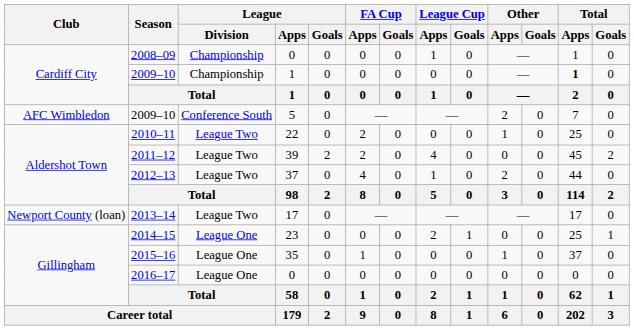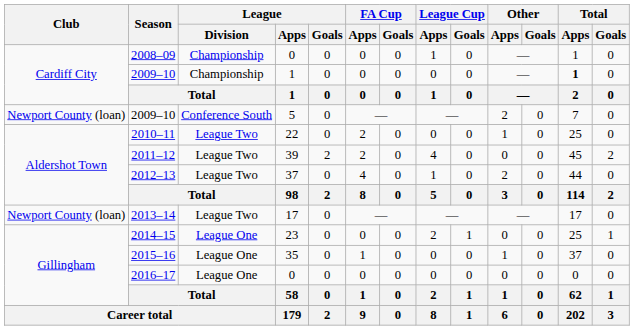 <table class=wikitable style="text-align:center">
 <tr>
 <th rowspan=2>Club</th>
 <th rowspan=2>Season</th>
 <th colspan=3>League</th>
 <th colspan=2><a href='#'>FA Cup</a></th>
 <th colspan=2><a href='#'>League Cup</a></th>
 <th colspan=2>Other</th>
 <th colspan=2>Total</th>
 </tr>
 <tr>
 <th>Division</th>
 <th>Apps</th>
 <th>Goals</th>
 <th>Apps</th>
 <th>Goals</th>
 <th>Apps</th>
 <th>Goals</th>
 <th>Apps</th>
 <th>Goals</th>
 <th>Apps</th>
 <th>Goals</th>
 </tr>
 <tr>
 <td rowspan=3><a href='#'>Cardiff City</a></td>
 <td><a href='#'>2008–09</a></td>
 <td><a href='#'>Championship</a></td>
 <td>0</td>
 <td>0</td>
 <td>0</td>
 <td>0</td>
 <td>1</td>
 <td>0</td>
 <td colspan=2>—</td>
 <td>1</td>
 <td>0</td>
 </tr>
 <tr>
 <td><a href='#'>2009–10</a></td>
 <td>Championship</td>
 <td>1</td>
 <td>0</td>
 <td>0</td>
 <td>0</td>
 <td>0</td>
 <td>0</td>
 <td colspan=2>—</td>
 <td><strong>1</strong></td>
 <td>0</td>
 </tr>
 <tr>
 <th colspan=2>Total</th>
 <th>1</th>
 <th>0</th>
 <th>0</th>
 <th>0</th>
 <th>1</th>
 <th>0</th>
 <th colspan=2>—</th>
 <th>2</th>
 <th>0</th>
 </tr>
 <tr>
-<td><a href='#'>AFC Wimbledon</a></td>
+<td><a href='#'>Newport County</a> (loan)</td>
 <td>2009–10</td>
 <td><a href='#'>Conference South</a></td>
 <td>5</td>
 <td>0</td>
 <td colspan=2>—</td>
 <td colspan=2>—</td>
 <td>2</td>
 <td>0</td>
 <td>7</td>
 <td>0</td>
 </tr>
 <tr>
 <td rowspan=4><a href='#'>Aldershot Town</a></td>
 <td><a href='#'>2010–11</a></td>
 <td><a href='#'>League Two</a></td>
 <td>22</td>
 <td>0</td>
 <td>2</td>
 <td>0</td>
 <td>0</td>
 <td>0</td>
 <td>1</td>
 <td>0</td>
 <td>25</td>
 <td>0</td>
 </tr>
 <tr>
 <td><a href='#'>2011–12</a></td>
 <td>League Two</td>
 <td>39</td>
 <td>2</td>
 <td>2</td>
 <td>0</td>
 <td>4</td>
 <td>0</td>
 <td>0</td>
 <td>0</td>
 <td>45</td>
 <td>2</td>
 </tr>
 <tr>
 <td><a href='#'>2012–13</a></td>
 <td>League Two</td>
 <td>37</td>
 <td>0</td>
 <td>4</td>
 <td>0</td>
 <td>1</td>
 <td>0</td>
 <td>2</td>
 <td>0</td>
 <td>44</td>
 <td>0</td>
 </tr>
 <tr>
 <th colspan=2>Total</th>
 <th>98</th>
 <th>2</th>
 <th>8</th>
 <th>0</th>
 <th>5</th>
 <th>0</th>
 <th>3</th>
 <th>0</th>
 <th>114</th>
 <th>2</th>
 </tr>
 <tr>
 <td><a href='#'>Newport County</a> (loan)</td>
 <td><a href='#'>2013–14</a></td>
 <td>League Two</td>
 <td>17</td>
 <td>0</td>
 <td colspan=2>—</td>
 <td colspan=2>—</td>
 <td colspan=2>—</td>
 <td>17</td>
 <td>0</td>
 </tr>
 <tr>
 <td rowspan=4><a href='#'>Gillingham</a></td>
 <td><a href='#'>2014–15</a></td>
 <td><a href='#'>League One</a></td>
 <td>23</td>
 <td>0</td>
 <td>0</td>
 <td>0</td>
 <td>2</td>
 <td>1</td>
 <td>0</td>
 <td>0</td>
 <td>25</td>
 <td>1</td>
 </tr>
 <tr>
 <td><a href='#'>2015–16</a></td>
 <td>League One</td>
 <td>35</td>
 <td>0</td>
 <td>1</td>
 <td>0</td>
 <td>0</td>
 <td>0</td>
 <td>1</td>
 <td>0</td>
 <td>37</td>
 <td>0</td>
 </tr>
 <tr>
 <td><a href='#'>2016–17</a></td>
 <td>League One</td>
 <td>0</td>
 <td>0</td>
 <td>0</td>
 <td>0</td>
 <td>0</td>
 <td>0</td>
 <td>0</td>
 <td>0</td>
 <td>0</td>
 <td>0</td>
 </tr>
 <tr>
 <th colspan=2>Total</th>
 <th>58</th>
 <th>0</th>
 <th>1</th>
 <th>0</th>
 <th>2</th>
 <th>1</th>
 <th>1</th>
 <th>0</th>
 <th>62</th>
 <th>1</th>
 </tr>
 <tr>
 <th colspan=3>Career total</th>
 <th>179</th>
 <th>2</th>
 <th>9</th>
 <th>0</th>
 <th>8</th>
 <th>1</th>
 <th>6</th>
 <th>0</th>
 <th>202</th>
 <th>3</th>
 </tr>
 </table>
